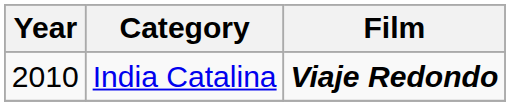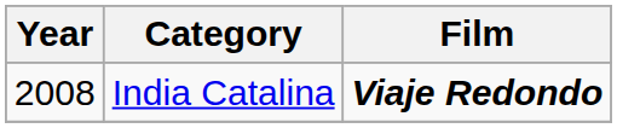 <table class="wikitable">
 <tr>
 <th><strong>Year</strong></th>
 <th><strong>Category</strong></th>
 <th><strong>Film</strong></th>
 </tr>
 <tr>
-<td>2010</td>
+<td>2008</td>
 <td><a href='#'>India Catalina</a></td>
 <td><strong><em>Viaje Redondo</em></strong></td>
 </tr>
 <tr>
 </tr>
 </table>
